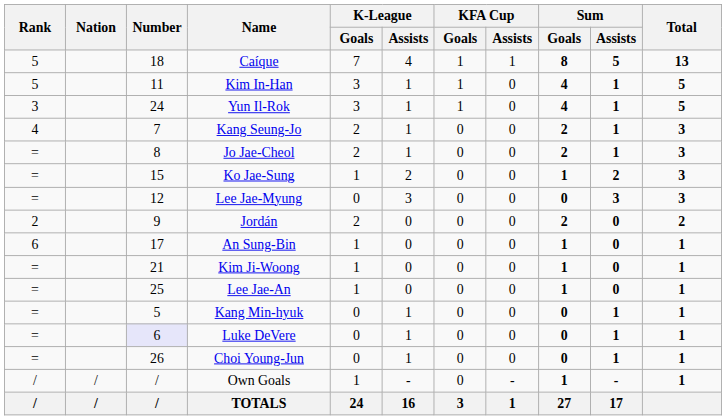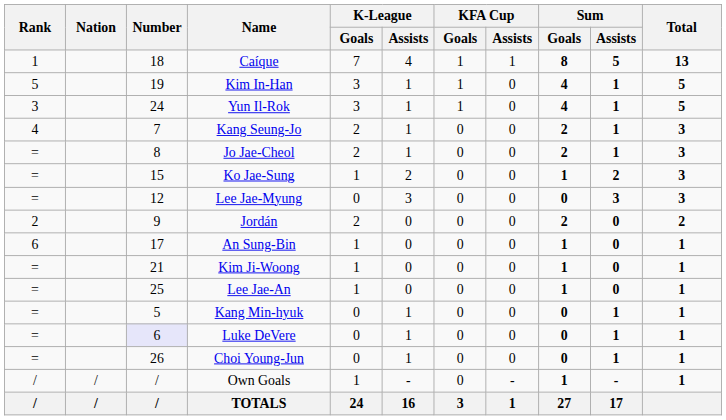 <table class="wikitable" style="font-size: 95%; text-align: center;">
 <tr>
 <th rowspan=2 width=60>Rank</th>
 <th rowspan=2 width=60>Nation</th>
 <th rowspan=2 width=60>Number</th>
 <th rowspan=2 width=150>Name</th>
 <th colspan=2 width=100>K-League</th>
 <th colspan=2 width=100>KFA Cup</th>
 <th colspan=2 width=100>Sum</th>
 <th rowspan=2 width=80>Total</th>
 </tr>
 <tr>
 <th width=50>Goals</th>
 <th width=50>Assists</th>
 <th width=50>Goals</th>
 <th width=50>Assists</th>
 <th width=50>Goals</th>
 <th width=50>Assists</th>
 </tr>
 <tr>
-<td>5</td>
+<td>1</td>
 <td></td>
 <td>18</td>
 <td><a href='#'>Caíque</a></td>
 <td>7</td>
 <td>4</td>
 <td>1</td>
 <td>1</td>
 <td><strong>8</strong></td>
 <td><strong>5</strong></td>
 <td><strong>13</strong></td>
 </tr>
 <tr>
 <td>5</td>
 <td></td>
-<td>11</td>
+<td>19</td>
 <td><a href='#'>Kim In-Han</a></td>
 <td>3</td>
 <td>1</td>
 <td>1</td>
 <td>0</td>
 <td><strong>4</strong></td>
 <td><strong>1</strong></td>
 <td><strong>5</strong></td>
 </tr>
 <tr>
 <td>3</td>
 <td></td>
 <td>24</td>
 <td><a href='#'>Yun Il-Rok</a></td>
 <td>3</td>
 <td>1</td>
 <td>1</td>
 <td>0</td>
 <td><strong>4</strong></td>
 <td><strong>1</strong></td>
 <td><strong>5</strong></td>
 </tr>
 <tr>
 <td>4</td>
 <td></td>
 <td>7</td>
 <td><a href='#'>Kang Seung-Jo</a></td>
 <td>2</td>
 <td>1</td>
 <td>0</td>
 <td>0</td>
 <td><strong>2</strong></td>
 <td><strong>1</strong></td>
 <td><strong>3</strong></td>
 </tr>
 <tr>
 <td>=</td>
 <td></td>
 <td>8</td>
 <td><a href='#'>Jo Jae-Cheol</a></td>
 <td>2</td>
 <td>1</td>
 <td>0</td>
 <td>0</td>
 <td><strong>2</strong></td>
 <td><strong>1</strong></td>
 <td><strong>3</strong></td>
 </tr>
 <tr>
 <td>=</td>
 <td></td>
 <td>15</td>
 <td><a href='#'>Ko Jae-Sung</a></td>
 <td>1</td>
 <td>2</td>
 <td>0</td>
 <td>0</td>
 <td><strong>1</strong></td>
 <td><strong>2</strong></td>
 <td><strong>3</strong></td>
 </tr>
 <tr>
 <td>=</td>
 <td></td>
 <td>12</td>
 <td><a href='#'>Lee Jae-Myung</a></td>
 <td>0</td>
 <td>3</td>
 <td>0</td>
 <td>0</td>
 <td><strong>0</strong></td>
 <td><strong>3</strong></td>
 <td><strong>3</strong></td>
 </tr>
 <tr>
 <td>2</td>
 <td></td>
 <td>9</td>
 <td><a href='#'>Jordán</a></td>
 <td>2</td>
 <td>0</td>
 <td>0</td>
 <td>0</td>
 <td><strong>2</strong></td>
 <td><strong>0</strong></td>
 <td><strong>2</strong></td>
 </tr>
 <tr>
 <td>6</td>
 <td></td>
 <td>17</td>
 <td><a href='#'>An Sung-Bin</a></td>
 <td>1</td>
 <td>0</td>
 <td>0</td>
 <td>0</td>
 <td><strong>1</strong></td>
 <td><strong>0</strong></td>
 <td><strong>1</strong></td>
 </tr>
 <tr>
 <td>=</td>
 <td></td>
 <td>21</td>
 <td><a href='#'>Kim Ji-Woong</a></td>
 <td>1</td>
 <td>0</td>
 <td>0</td>
 <td>0</td>
 <td><strong>1</strong></td>
 <td><strong>0</strong></td>
 <td><strong>1</strong></td>
 </tr>
 <tr>
 <td>=</td>
 <td></td>
 <td>25</td>
 <td><a href='#'>Lee Jae-An</a></td>
 <td>1</td>
 <td>0</td>
 <td>0</td>
 <td>0</td>
 <td><strong>1</strong></td>
 <td><strong>0</strong></td>
 <td><strong>1</strong></td>
 </tr>
 <tr>
 <td>=</td>
 <td></td>
 <td>5</td>
 <td><a href='#'>Kang Min-hyuk</a></td>
 <td>0</td>
 <td>1</td>
 <td>0</td>
 <td>0</td>
 <td><strong>0</strong></td>
 <td><strong>1</strong></td>
 <td><strong>1</strong></td>
 </tr>
 <tr>
 <td>=</td>
 <td></td>
 <td style="background: lavender;">6</td>
 <td><a href='#'>Luke DeVere</a></td>
 <td>0</td>
 <td>1</td>
 <td>0</td>
 <td>0</td>
 <td><strong>0</strong></td>
 <td><strong>1</strong></td>
 <td><strong>1</strong></td>
 </tr>
 <tr>
 <td>=</td>
 <td></td>
 <td>26</td>
 <td><a href='#'>Choi Young-Jun</a></td>
 <td>0</td>
 <td>1</td>
 <td>0</td>
 <td>0</td>
 <td><strong>0</strong></td>
 <td><strong>1</strong></td>
 <td><strong>1</strong></td>
 </tr>
 <tr>
 <td>/</td>
 <td>/</td>
 <td>/</td>
 <td>Own Goals</td>
 <td>1</td>
 <td>-</td>
 <td>0</td>
 <td>-</td>
 <td><strong>1</strong></td>
 <td><strong>-</strong></td>
 <td><strong>1</strong></td>
 </tr>
 <tr>
 <th>/</th>
 <th>/</th>
 <th>/</th>
 <th>TOTALS</th>
 <th>24</th>
 <th>16</th>
 <th>3</th>
 <th>1</th>
 <th>27</th>
 <th>17</th>
 <th></th>
 </tr>
 </table>
